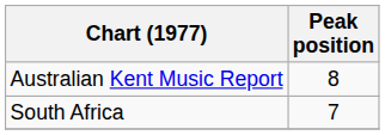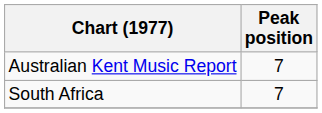 <table class="wikitable sortable">
 <tr>
 <th>Chart (1977)</th>
 <th>Peak<br>position</th>
 </tr>
 <tr>
 <td>Australian <a href='#'>Kent Music Report</a></td>
-<td style="text-align:center;">8</td>
+<td style="text-align:center;">7</td>
 </tr>
 <tr>
 <td>South Africa </td>
 <td style="text-align:center;">7</td>
 </tr>
 <tr>
 </tr>
 </table>
